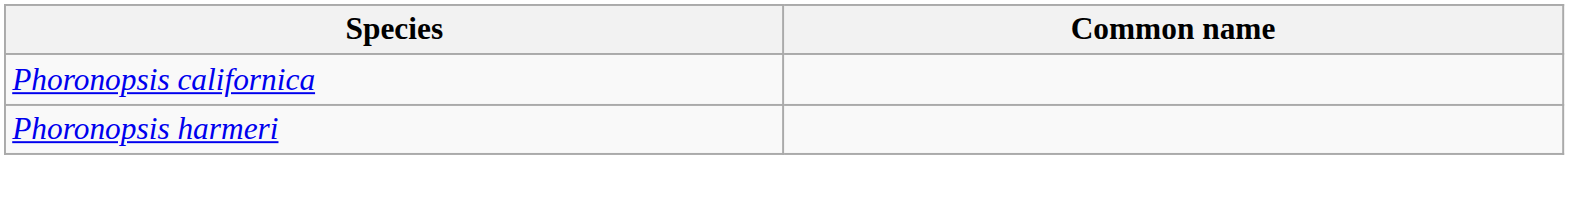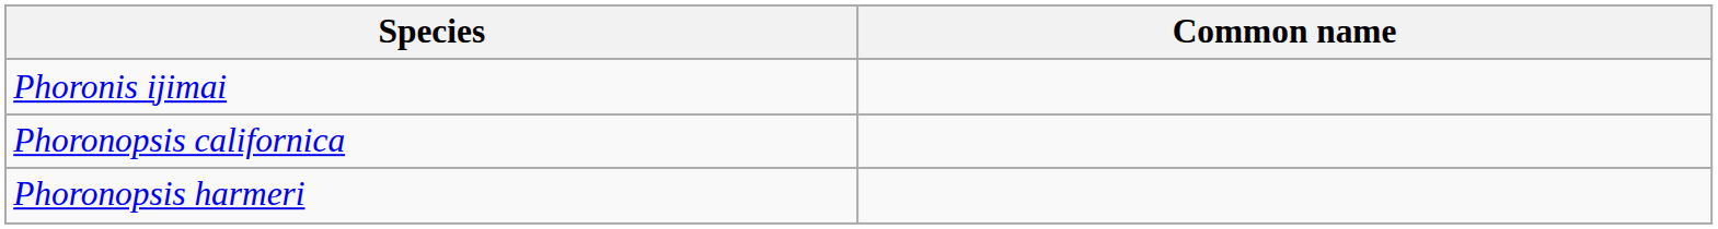 <table width=90% class="wikitable">
 <tr>
 <th width=25%>Species</th>
 <th width=25%>Common name</th>
+</tr>
+<tr>
+<td><em><a href='#'>Phoronis ijimai</a></em></td>
+<td></td>
 </tr>
 <tr>
 <td><em><a href='#'>Phoronopsis californica</a></em></td>
 <td></td>
 </tr>
 <tr>
 <td><em><a href='#'>Phoronopsis harmeri</a></em></td>
 <td></td>
 </tr>
 </table>
